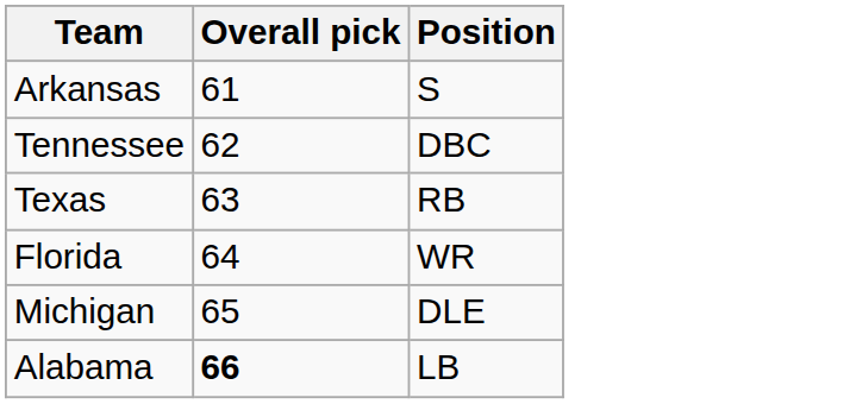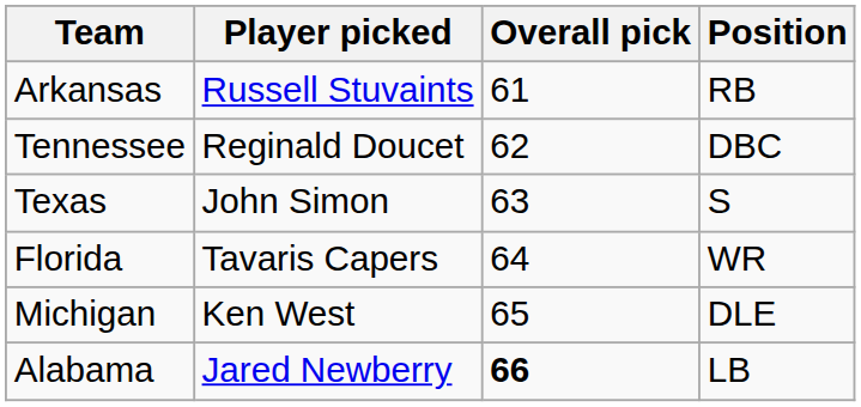 <table class="wikitable">
 <tr>
 <th>Team</th>
+<th>Player picked</th>
 <th>Overall pick</th>
 <th>Position</th>
 </tr>
 <tr>
 <td>Arkansas</td>
+<td><a href='#'>Russell Stuvaints</a></td>
 <td>61</td>
-<td>S</td>
+<td>RB</td>
 </tr>
 <tr>
 <td>Tennessee</td>
+<td>Reginald Doucet</td>
 <td>62</td>
 <td>DBC</td>
 </tr>
 <tr>
 <td>Texas</td>
+<td>John Simon</td>
 <td>63</td>
-<td>RB</td>
+<td>S</td>
 </tr>
 <tr>
 <td>Florida</td>
+<td>Tavaris Capers</td>
 <td>64</td>
 <td>WR</td>
 </tr>
 <tr>
 <td>Michigan</td>
+<td>Ken West</td>
 <td>65</td>
 <td>DLE</td>
 </tr>
 <tr>
 <td>Alabama</td>
+<td><a href='#'>Jared Newberry</a></td>
 <td><strong>66</strong></td>
 <td>LB</td>
 </tr>
 </table>
